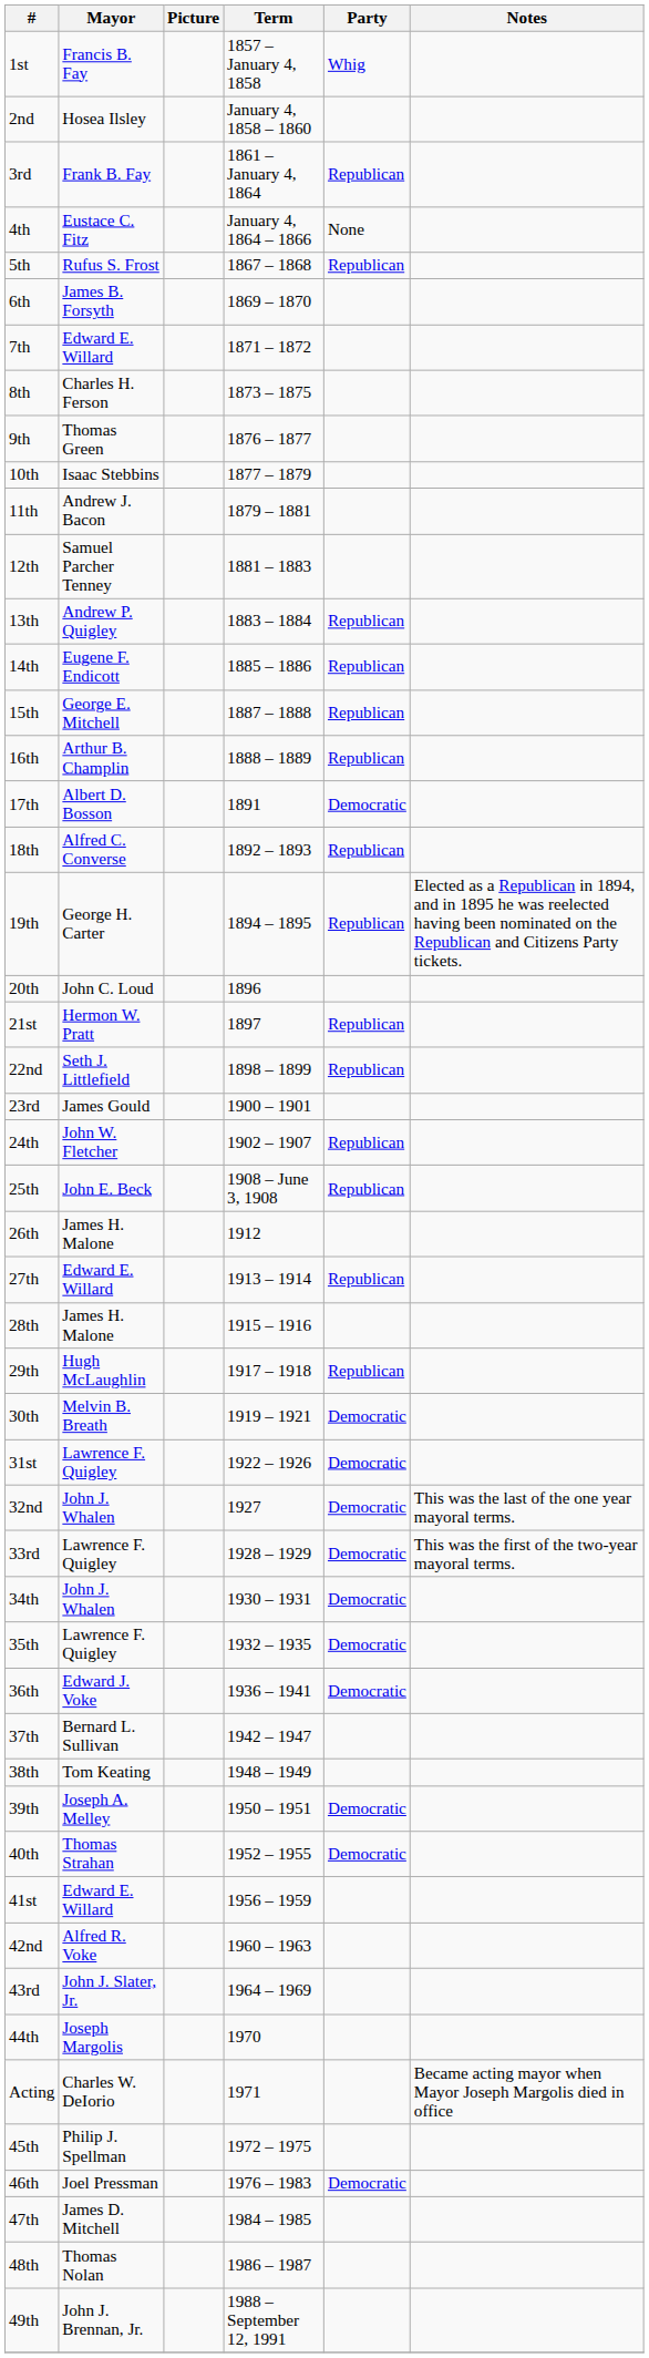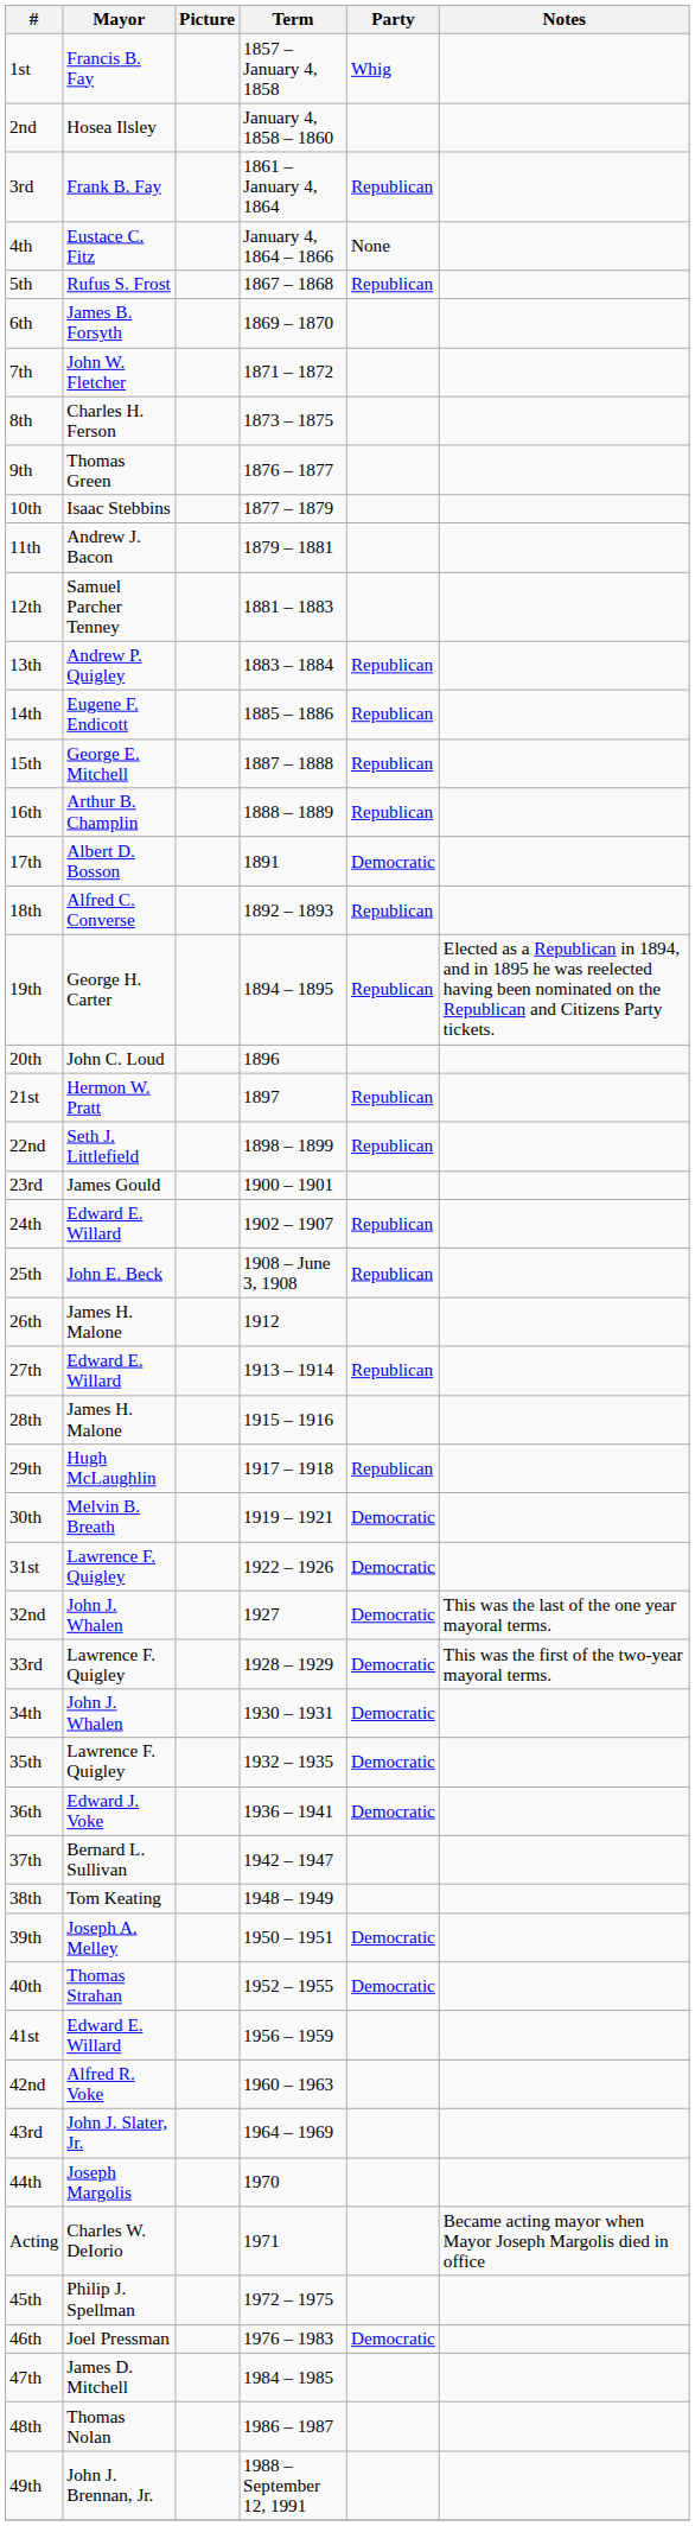 <table class=wikitable style="text-align:left">
 <tr>
 <th>#</th>
 <th>Mayor</th>
 <th>Picture</th>
 <th>Term</th>
 <th>Party</th>
 <th>Notes</th>
 </tr>
 <tr>
 <td>1st</td>
 <td><a href='#'>Francis B. Fay</a></td>
 <td></td>
 <td>1857 – January 4, 1858</td>
 <td><a href='#'>Whig</a></td>
 <td></td>
 </tr>
 <tr>
 <td>2nd</td>
 <td>Hosea Ilsley</td>
 <td></td>
 <td>January 4, 1858 – 1860</td>
 <td></td>
 <td></td>
 </tr>
 <tr>
 <td>3rd</td>
 <td><a href='#'>Frank B. Fay</a></td>
 <td></td>
 <td>1861 – January 4, 1864</td>
 <td><a href='#'>Republican</a></td>
 <td></td>
 </tr>
 <tr>
 <td>4th</td>
 <td><a href='#'>Eustace C. Fitz</a></td>
 <td></td>
 <td>January 4, 1864 – 1866</td>
 <td>None</td>
 <td></td>
 </tr>
 <tr>
 <td>5th</td>
 <td><a href='#'>Rufus S. Frost</a></td>
 <td></td>
 <td>1867 – 1868</td>
 <td><a href='#'>Republican</a></td>
 <td></td>
 </tr>
 <tr>
 <td>6th</td>
 <td><a href='#'>James B. Forsyth</a></td>
 <td></td>
 <td>1869 – 1870</td>
 <td></td>
 <td></td>
 </tr>
 <tr>
 <td>7th</td>
-<td><a href='#'>Edward E. Willard</a></td>
+<td><a href='#'>John W. Fletcher</a></td>
 <td></td>
 <td>1871 – 1872</td>
 <td></td>
 <td></td>
 </tr>
 <tr>
 <td>8th</td>
 <td>Charles H. Ferson</td>
 <td></td>
 <td>1873 – 1875</td>
 <td></td>
 <td></td>
 </tr>
 <tr>
 <td>9th</td>
 <td>Thomas Green</td>
 <td></td>
 <td>1876 – 1877</td>
 <td></td>
 <td></td>
 </tr>
 <tr>
 <td>10th</td>
 <td>Isaac Stebbins</td>
 <td></td>
 <td>1877 – 1879</td>
 <td></td>
 <td></td>
 </tr>
 <tr>
 <td>11th</td>
 <td>Andrew J. Bacon</td>
 <td></td>
 <td>1879 – 1881</td>
 <td></td>
 <td></td>
 </tr>
 <tr>
 <td>12th</td>
 <td>Samuel Parcher Tenney</td>
 <td></td>
 <td>1881 – 1883</td>
 <td></td>
 <td></td>
 </tr>
 <tr>
 <td>13th</td>
 <td><a href='#'>Andrew P. Quigley</a></td>
 <td></td>
 <td>1883 – 1884</td>
 <td><a href='#'>Republican</a></td>
 <td></td>
 </tr>
 <tr>
 <td>14th</td>
 <td><a href='#'>Eugene F. Endicott</a></td>
 <td></td>
 <td>1885 – 1886</td>
 <td><a href='#'>Republican</a></td>
 <td></td>
 </tr>
 <tr>
 <td>15th</td>
 <td><a href='#'>George E. Mitchell</a></td>
 <td></td>
 <td>1887 – 1888</td>
 <td><a href='#'>Republican</a></td>
 <td></td>
 </tr>
 <tr>
 <td>16th</td>
 <td><a href='#'>Arthur B. Champlin</a></td>
 <td></td>
 <td>1888 – 1889</td>
 <td><a href='#'>Republican</a></td>
 <td></td>
 </tr>
 <tr>
 <td>17th</td>
 <td><a href='#'>Albert D. Bosson</a></td>
 <td></td>
 <td>1891</td>
 <td><a href='#'>Democratic</a></td>
 <td></td>
 </tr>
 <tr>
 <td>18th</td>
 <td><a href='#'>Alfred C. Converse</a></td>
 <td></td>
 <td>1892 – 1893</td>
 <td><a href='#'>Republican</a></td>
 <td></td>
 </tr>
 <tr>
 <td>19th</td>
 <td>George H. Carter</td>
 <td></td>
 <td>1894 – 1895</td>
 <td><a href='#'>Republican</a></td>
 <td>Elected as a <a href='#'>Republican</a> in 1894, and in 1895 he was reelected having been nominated on the <a href='#'>Republican</a> and Citizens Party tickets.</td>
 </tr>
 <tr>
 <td>20th</td>
 <td>John C. Loud</td>
 <td></td>
 <td>1896</td>
 <td></td>
 <td></td>
 </tr>
 <tr>
 <td>21st</td>
 <td><a href='#'>Hermon W. Pratt</a></td>
 <td></td>
 <td>1897</td>
 <td><a href='#'>Republican</a></td>
 <td></td>
 </tr>
 <tr>
 <td>22nd</td>
 <td><a href='#'>Seth J. Littlefield</a></td>
 <td></td>
 <td>1898 – 1899</td>
 <td><a href='#'>Republican</a></td>
 <td></td>
 </tr>
 <tr>
 <td>23rd</td>
 <td>James Gould</td>
 <td></td>
 <td>1900 – 1901</td>
 <td></td>
 <td></td>
 </tr>
 <tr>
 <td>24th</td>
-<td><a href='#'>John W. Fletcher</a></td>
+<td><a href='#'>Edward E. Willard</a></td>
 <td></td>
 <td>1902 – 1907</td>
 <td><a href='#'>Republican</a></td>
 <td></td>
 </tr>
 <tr>
 <td>25th</td>
 <td><a href='#'>John E. Beck</a></td>
 <td></td>
 <td>1908 – June 3, 1908</td>
 <td><a href='#'>Republican</a></td>
 <td></td>
 </tr>
 <tr>
 <td>26th</td>
 <td>James H. Malone</td>
 <td></td>
 <td>1912</td>
 <td></td>
 <td></td>
 </tr>
 <tr>
 <td>27th</td>
 <td><a href='#'>Edward E. Willard</a></td>
 <td></td>
 <td>1913 – 1914</td>
 <td><a href='#'>Republican</a></td>
 <td></td>
 </tr>
 <tr>
 <td>28th</td>
 <td>James H. Malone</td>
 <td></td>
 <td>1915 – 1916</td>
 <td></td>
 <td></td>
 </tr>
 <tr>
 <td>29th</td>
 <td><a href='#'>Hugh McLaughlin</a></td>
 <td></td>
 <td>1917 – 1918</td>
 <td><a href='#'>Republican</a></td>
 <td></td>
 </tr>
 <tr>
 <td>30th</td>
 <td><a href='#'>Melvin B. Breath</a></td>
 <td></td>
 <td>1919 – 1921</td>
 <td><a href='#'>Democratic</a></td>
 <td></td>
 </tr>
 <tr>
 <td>31st</td>
 <td><a href='#'>Lawrence F. Quigley</a></td>
 <td></td>
 <td>1922 – 1926</td>
 <td><a href='#'>Democratic</a></td>
 <td></td>
 </tr>
 <tr>
 <td>32nd</td>
 <td><a href='#'>John J. Whalen</a></td>
 <td></td>
 <td>1927</td>
 <td><a href='#'>Democratic</a></td>
 <td>This was the last of the one year mayoral terms.</td>
 </tr>
 <tr>
 <td>33rd</td>
 <td>Lawrence F. Quigley</td>
 <td></td>
 <td>1928 – 1929</td>
 <td><a href='#'>Democratic</a></td>
 <td>This was the first of the two-year mayoral terms.</td>
 </tr>
 <tr>
 <td>34th</td>
 <td><a href='#'>John J. Whalen</a></td>
 <td></td>
 <td>1930 – 1931</td>
 <td><a href='#'>Democratic</a></td>
 <td></td>
 </tr>
 <tr>
 <td>35th</td>
 <td>Lawrence F. Quigley</td>
 <td></td>
 <td>1932 – 1935</td>
 <td><a href='#'>Democratic</a></td>
 <td></td>
 </tr>
 <tr>
 <td>36th</td>
 <td><a href='#'>Edward J. Voke</a></td>
 <td></td>
 <td>1936 – 1941</td>
 <td><a href='#'>Democratic</a></td>
 <td></td>
 </tr>
 <tr>
 <td>37th</td>
 <td>Bernard L. Sullivan</td>
 <td></td>
 <td>1942 – 1947</td>
 <td></td>
 <td></td>
 </tr>
 <tr>
 <td>38th</td>
 <td>Tom Keating</td>
 <td></td>
 <td>1948 – 1949</td>
 <td></td>
 <td></td>
 </tr>
 <tr>
 <td>39th</td>
 <td><a href='#'>Joseph A. Melley</a></td>
 <td></td>
 <td>1950 – 1951</td>
 <td><a href='#'>Democratic</a></td>
 <td></td>
 </tr>
 <tr>
 <td>40th</td>
 <td><a href='#'>Thomas Strahan</a></td>
 <td></td>
 <td>1952 – 1955</td>
 <td><a href='#'>Democratic</a></td>
 <td></td>
 </tr>
 <tr>
 <td>41st</td>
 <td><a href='#'>Edward E. Willard</a></td>
 <td></td>
 <td>1956 – 1959</td>
 <td></td>
 <td></td>
 </tr>
 <tr>
 <td>42nd</td>
 <td><a href='#'>Alfred R. Voke</a></td>
 <td></td>
 <td>1960 – 1963</td>
 <td></td>
 <td></td>
 </tr>
 <tr>
 <td>43rd</td>
 <td><a href='#'>John J. Slater, Jr.</a></td>
 <td></td>
 <td>1964 – 1969</td>
 <td></td>
 <td></td>
 </tr>
 <tr>
 <td>44th</td>
 <td><a href='#'>Joseph Margolis</a></td>
 <td></td>
 <td>1970</td>
 <td></td>
 <td></td>
 </tr>
 <tr>
 <td>Acting</td>
 <td>Charles W. DeIorio</td>
 <td></td>
 <td>1971</td>
 <td></td>
 <td>Became acting mayor when Mayor Joseph Margolis died in office</td>
 </tr>
 <tr>
 <td>45th</td>
 <td>Philip J. Spellman</td>
 <td></td>
 <td>1972 – 1975</td>
 <td></td>
 <td></td>
 </tr>
 <tr>
 <td>46th</td>
 <td>Joel Pressman</td>
 <td></td>
 <td>1976 – 1983</td>
 <td><a href='#'>Democratic</a></td>
 <td></td>
 </tr>
 <tr>
 <td>47th</td>
 <td>James D. Mitchell</td>
 <td></td>
 <td>1984 – 1985</td>
 <td></td>
 <td></td>
 </tr>
 <tr>
 <td>48th</td>
 <td>Thomas Nolan</td>
 <td></td>
 <td>1986 – 1987</td>
 <td></td>
 <td></td>
 </tr>
 <tr>
 <td>49th</td>
 <td>John J. Brennan, Jr.</td>
 <td></td>
 <td>1988 – September 12, 1991</td>
 <td></td>
 <td></td>
 </tr>
 <tr>
 </tr>
 </table>
